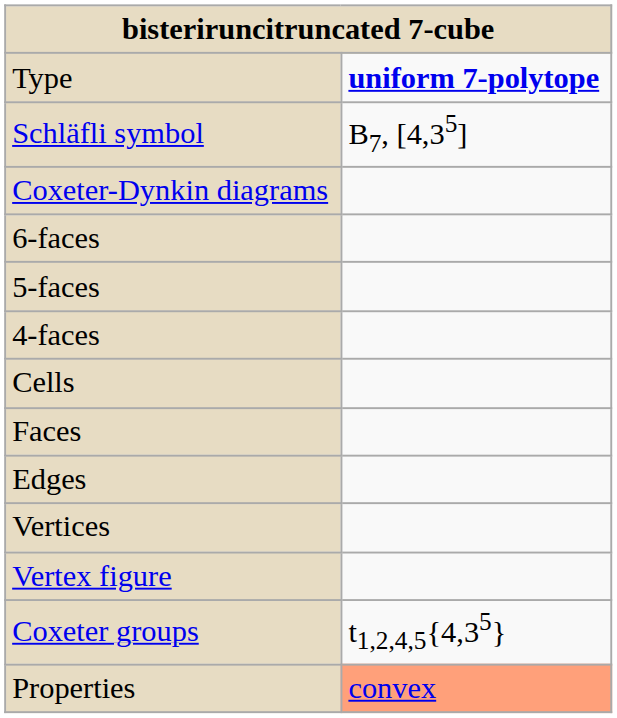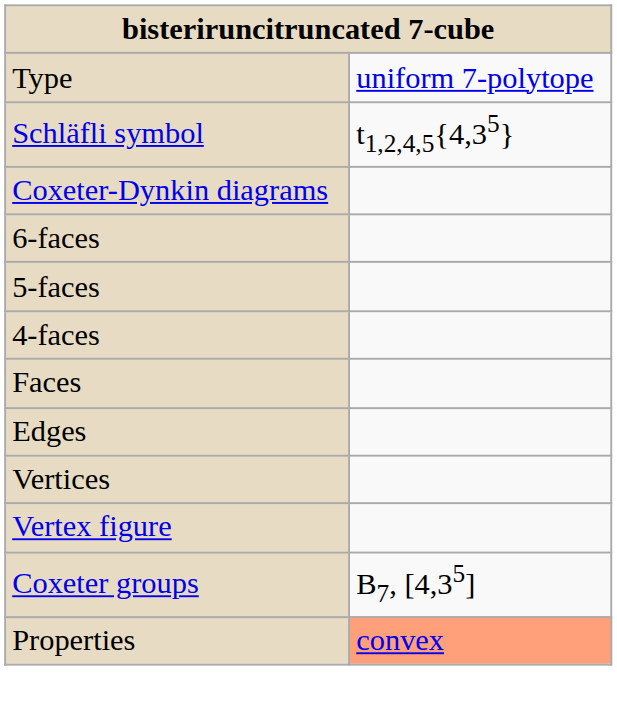 <table class="wikitable" align="right" style="margin-left:10px" width="320">
 <tr>
 <th style="background:#e7dcc3;" colspan="2">bisteriruncitruncated 7-cube</th>
 </tr>
 <tr>
 <td style="background:#e7dcc3;">Type</td>
-<td><strong><a href='#'>uniform 7-polytope</a></strong></td>
+<td><a href='#'>uniform 7-polytope</a></td>
 </tr>
 <tr>
 <td style="background:#e7dcc3;"><a href='#'>Schläfli symbol</a></td>
-<td>B<sub>7</sub>, [4,3<sup>5</sup>]</td>
+<td>t<sub>1,2,4,5</sub>{4,3<sup>5</sup>}</td>
 </tr>
 <tr>
 <td style="background:#e7dcc3;"><a href='#'>Coxeter-Dynkin diagrams</a></td>
 <td></td>
 </tr>
 <tr>
 <td style="background:#e7dcc3;">6-faces</td>
 <td></td>
 </tr>
 <tr>
 <td style="background:#e7dcc3;">5-faces</td>
 <td></td>
 </tr>
 <tr>
 <td style="background:#e7dcc3;">4-faces</td>
-<td></td>
-</tr>
-<tr>
-<td style="background:#e7dcc3;">Cells</td>
 <td></td>
 </tr>
 <tr>
 <td style="background:#e7dcc3;">Faces</td>
 <td></td>
 </tr>
 <tr>
 <td style="background:#e7dcc3;">Edges</td>
 <td></td>
 </tr>
 <tr>
 <td style="background:#e7dcc3;">Vertices</td>
 <td></td>
 </tr>
 <tr>
 <td style="background:#e7dcc3;"><a href='#'>Vertex figure</a></td>
 <td></td>
 </tr>
 <tr>
 <td style="background:#e7dcc3;"><a href='#'>Coxeter groups</a></td>
-<td>t<sub>1,2,4,5</sub>{4,3<sup>5</sup>}</td>
+<td>B<sub>7</sub>, [4,3<sup>5</sup>]</td>
 </tr>
 <tr>
 <td style="background:#e7dcc3;">Properties</td>
 <td style="background: lightsalmon;"><a href='#'>convex</a></td>
 </tr>
 </table>
